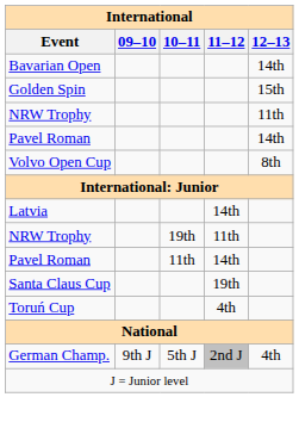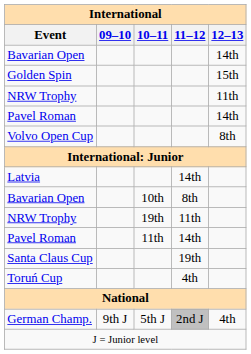 <table class="wikitable" style="text-align:center">
 <tr>
 <th style="background-color: #ffdead; " colspan=5 align=center>International</th>
 </tr>
 <tr>
 <th>Event</th>
 <th><a href='#'>09–10</a></th>
 <th><a href='#'>10–11</a></th>
 <th><a href='#'>11–12</a></th>
 <th><a href='#'>12–13</a></th>
 </tr>
 <tr>
 <td align=left><a href='#'>Bavarian Open</a></td>
 <td></td>
 <td></td>
 <td></td>
 <td>14th</td>
 </tr>
 <tr>
 <td align=left><a href='#'>Golden Spin</a></td>
 <td></td>
 <td></td>
 <td></td>
 <td>15th</td>
 </tr>
 <tr>
 <td align=left><a href='#'>NRW Trophy</a></td>
 <td></td>
 <td></td>
 <td></td>
 <td>11th</td>
 </tr>
 <tr>
 <td align=left><a href='#'>Pavel Roman</a></td>
 <td></td>
 <td></td>
 <td></td>
 <td>14th</td>
 </tr>
 <tr>
 <td align=left><a href='#'>Volvo Open Cup</a></td>
 <td></td>
 <td></td>
 <td></td>
 <td>8th</td>
 </tr>
 <tr>
 <th style="background-color: #ffdead; " colspan=5 align=center>International: Junior</th>
 </tr>
 <tr>
 <td align=left> <a href='#'>Latvia</a></td>
 <td></td>
 <td></td>
 <td>14th</td>
 <td></td>
 </tr>
 <tr>
+<td align=left><a href='#'>Bavarian Open</a></td>
+<td></td>
+<td>10th</td>
+<td>8th</td>
+<td></td>
+</tr>
+<tr>
 <td align=left><a href='#'>NRW Trophy</a></td>
 <td></td>
 <td>19th</td>
 <td>11th</td>
 <td></td>
 </tr>
 <tr>
 <td align=left><a href='#'>Pavel Roman</a></td>
 <td></td>
 <td>11th</td>
 <td>14th</td>
 <td></td>
 </tr>
 <tr>
 <td align=left><a href='#'>Santa Claus Cup</a></td>
 <td></td>
 <td></td>
 <td>19th</td>
 <td></td>
 </tr>
 <tr>
 <td align=left><a href='#'>Toruń Cup</a></td>
 <td></td>
 <td></td>
 <td>4th</td>
 <td></td>
 </tr>
 <tr>
 <th style="background-color: #ffdead; " colspan=5 align=center>National</th>
 </tr>
 <tr>
 <td align=left><a href='#'>German Champ.</a></td>
 <td>9th J</td>
 <td>5th J</td>
 <td bgcolor=silver>2nd J</td>
 <td>4th</td>
 </tr>
 <tr>
 <td colspan=5 align=center><small> J = Junior level </small></td>
 </tr>
 </table>
